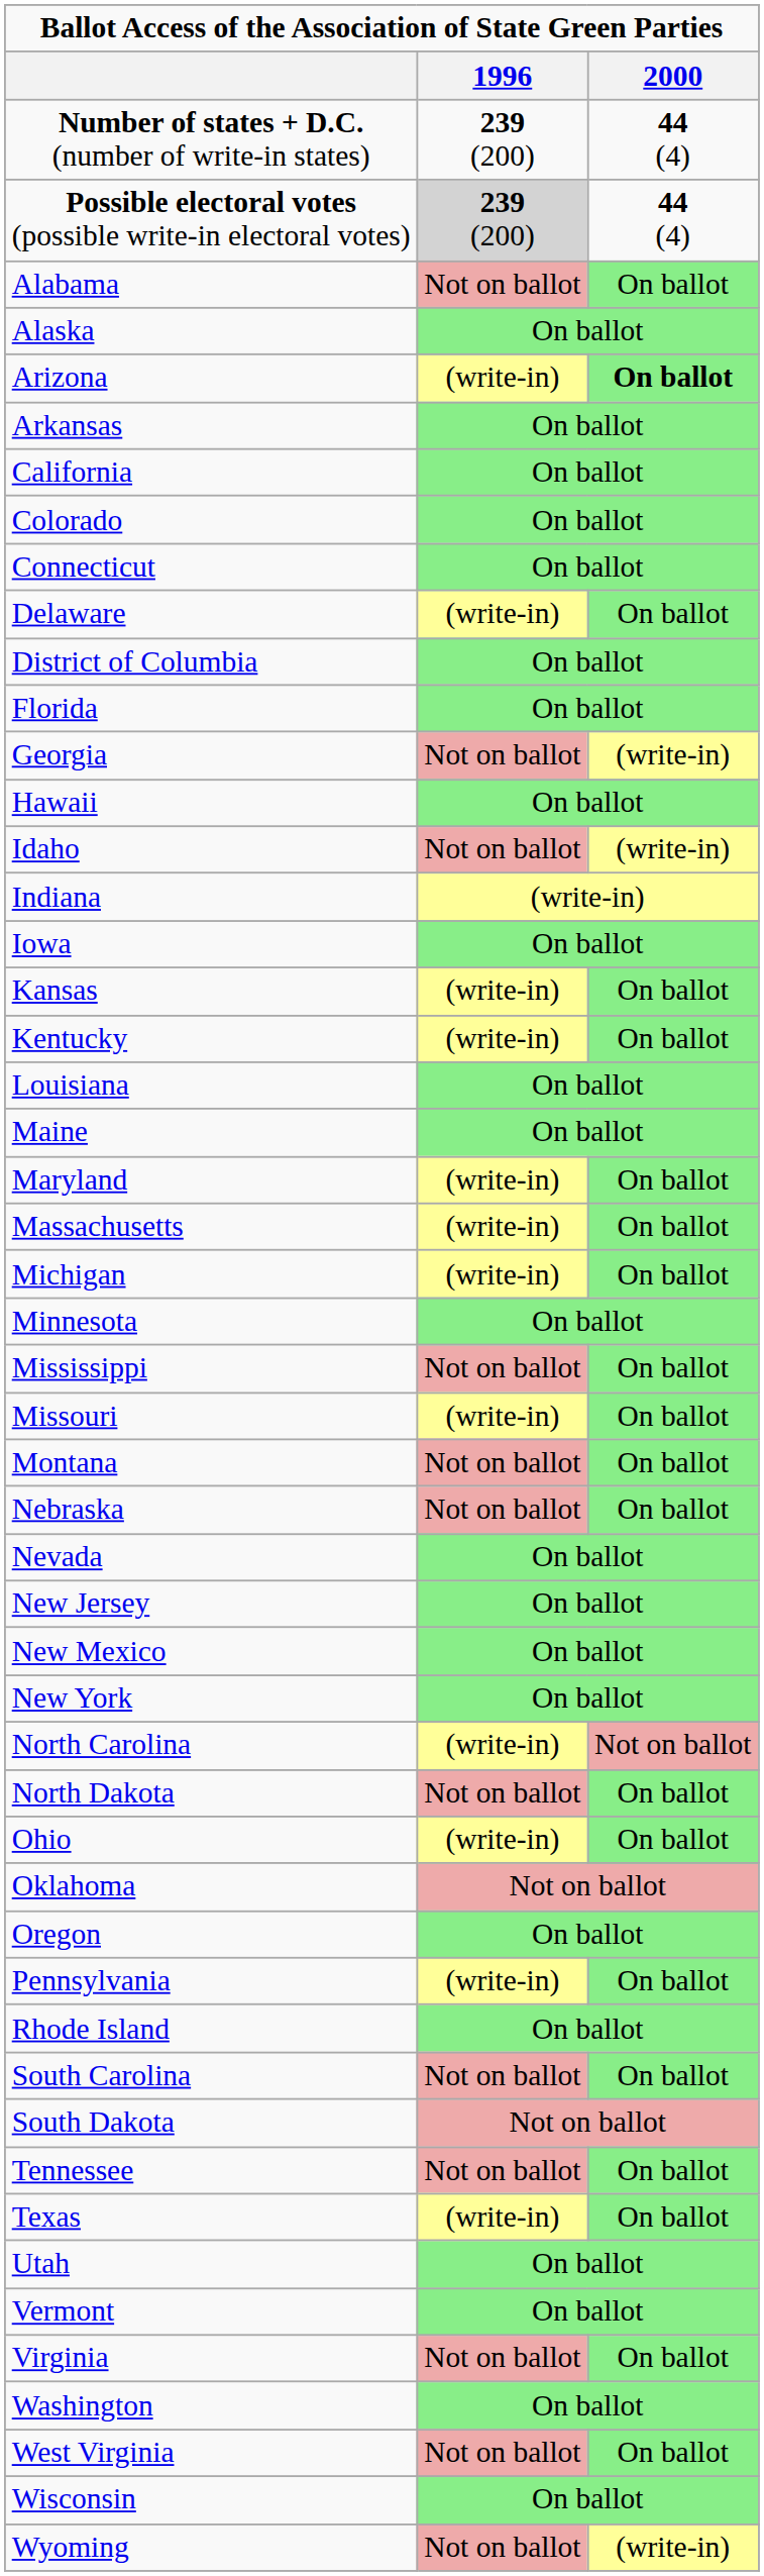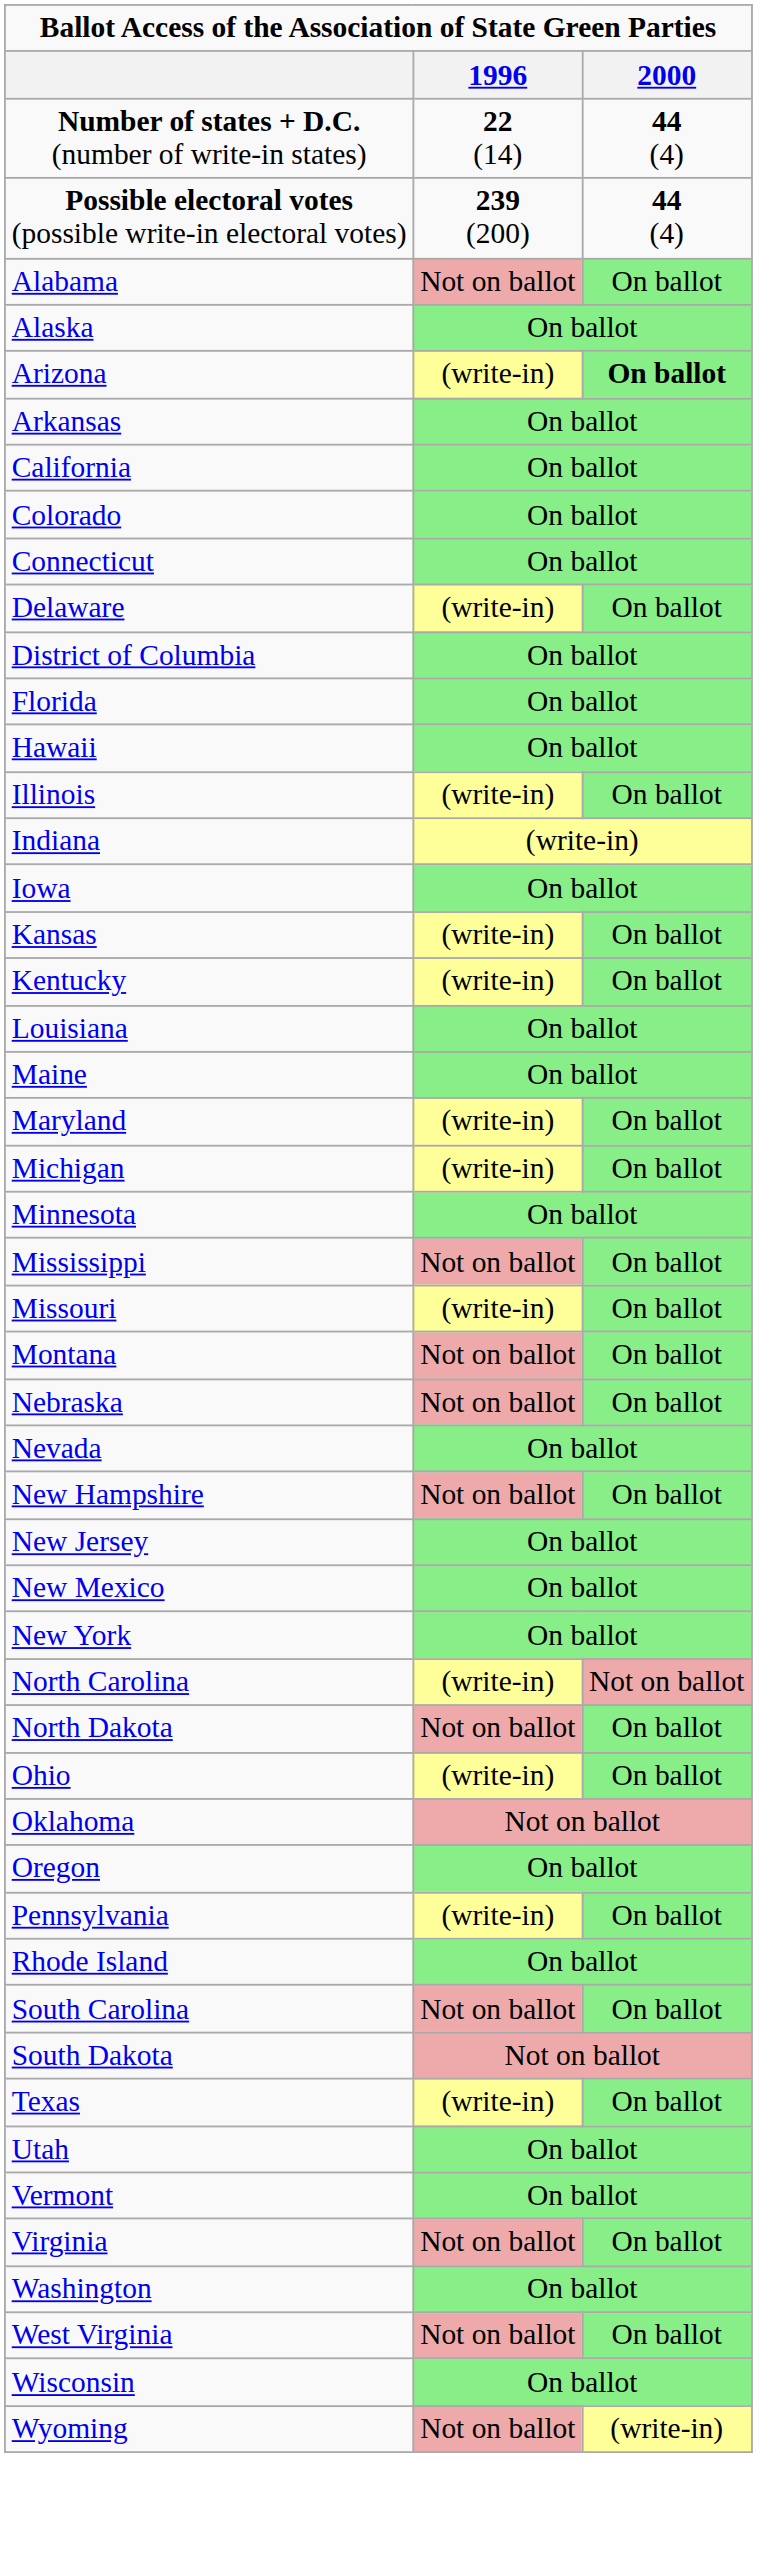 <table class=wikitable>
 <tr>
 <td style="text-align:center;" colspan="3"><strong>Ballot Access of the Association of State Green Parties</strong></td>
 </tr>
 <tr>
 <th></th>
 <th style="text-align:center;"><a href='#'>1996</a></th>
 <th style="text-align:center;"><a href='#'>2000</a></th>
 </tr>
 <tr>
 <td style="text-align:center;"><strong>Number of states + D.C.</strong><br>(number of write-in states)</td>
-<td style="text-align:center;"><strong>239</strong><br>(200)</td>
+<td style="text-align:center;"><strong>22</strong><br>(14)</td>
 <td style="text-align:center;"><strong>44</strong><br>(4)</td>
 </tr>
 <tr>
 <td style="text-align:center;"><strong>Possible electoral votes</strong><br>(possible write-in electoral votes)</td>
-<td style="background: lightgrey; text-align:center;"><strong>239</strong><br>(200)</td>
+<td style="text-align:center;"><strong>239</strong><br>(200)</td>
 <td style="text-align:center;"><strong>44</strong><br>(4)</td>
 </tr>
 <tr>
 <td><a href='#'>Alabama</a></td>
 <td style="text-align:center; background:#eaa;">Not on ballot</td>
 <td style="text-align:center; background:#88ee88;">On ballot</td>
 </tr>
 <tr>
 <td><a href='#'>Alaska</a></td>
 <td style="text-align:center; background:#88ee88;" colspan="2">On ballot</td>
 </tr>
 <tr>
 <td><a href='#'>Arizona</a></td>
 <td style="text-align:center; background:#ff9;">(write-in)</td>
 <td style="text-align:center; background:#88ee88;"><strong>On ballot</strong></td>
 </tr>
 <tr>
 <td><a href='#'>Arkansas</a></td>
 <td style="text-align:center; background:#88ee88;" colspan="2">On ballot</td>
 </tr>
 <tr>
 <td><a href='#'>California</a></td>
 <td style="text-align:center; background:#88ee88;" colspan="2">On ballot</td>
 </tr>
 <tr>
 <td><a href='#'>Colorado</a></td>
 <td style="text-align:center; background:#88ee88;" colspan="2">On ballot</td>
 </tr>
 <tr>
 <td><a href='#'>Connecticut</a></td>
 <td style="text-align:center; background:#88ee88;" colspan="2">On ballot</td>
 </tr>
 <tr>
 <td><a href='#'>Delaware</a></td>
 <td style="text-align:center; background:#ff9;">(write-in)</td>
 <td style="text-align:center; background:#88ee88;">On ballot</td>
 </tr>
 <tr>
 <td><a href='#'>District of Columbia</a></td>
 <td style="text-align:center; background:#88ee88;" colspan="2">On ballot</td>
 </tr>
 <tr>
 <td><a href='#'>Florida</a></td>
 <td style="text-align:center; background:#88ee88;" colspan="2">On ballot</td>
 </tr>
 <tr>
-<td><a href='#'>Georgia</a></td>
-<td style="text-align:center; background:#eaa;">Not on ballot</td>
-<td style="text-align:center; background:#ff9;">(write-in)</td>
-</tr>
-<tr>
 <td><a href='#'>Hawaii</a></td>
 <td style="text-align:center; background:#88ee88;" colspan="2">On ballot</td>
 </tr>
 <tr>
-<td><a href='#'>Idaho</a></td>
-<td style="text-align:center; background:#eaa;">Not on ballot</td>
+<td><a href='#'>Illinois</a></td>
 <td style="text-align:center; background:#ff9;">(write-in)</td>
+<td style="text-align:center; background:#88ee88;">On ballot</td>
 </tr>
 <tr>
 <td><a href='#'>Indiana</a></td>
 <td style="text-align:center; background:#ff9;" colspan="2">(write-in)</td>
 </tr>
 <tr>
 <td><a href='#'>Iowa</a></td>
 <td style="text-align:center; background:#88ee88;" colspan="2">On ballot</td>
 </tr>
 <tr>
 <td><a href='#'>Kansas</a></td>
 <td style="text-align:center; background:#ff9;">(write-in)</td>
 <td style="text-align:center; background:#88ee88;">On ballot</td>
 </tr>
 <tr>
 <td><a href='#'>Kentucky</a></td>
 <td style="text-align:center; background:#ff9;">(write-in)</td>
 <td style="text-align:center; background:#88ee88;">On ballot</td>
 </tr>
 <tr>
 <td><a href='#'>Louisiana</a></td>
 <td style="text-align:center; background:#88ee88;" colspan="2">On ballot</td>
 </tr>
 <tr>
 <td><a href='#'>Maine</a></td>
 <td style="text-align:center; background:#88ee88;" colspan="2">On ballot</td>
 </tr>
 <tr>
 <td><a href='#'>Maryland</a></td>
-<td style="text-align:center; background:#ff9;">(write-in)</td>
-<td style="text-align:center; background:#88ee88;">On ballot</td>
-</tr>
-<tr>
-<td><a href='#'>Massachusetts</a></td>
 <td style="text-align:center; background:#ff9;">(write-in)</td>
 <td style="text-align:center; background:#88ee88;">On ballot</td>
 </tr>
 <tr>
 <td><a href='#'>Michigan</a></td>
 <td style="text-align:center; background:#ff9;">(write-in)</td>
 <td style="text-align:center; background:#88ee88;">On ballot</td>
 </tr>
 <tr>
 <td><a href='#'>Minnesota</a></td>
 <td style="text-align:center; background:#88ee88;" colspan="2">On ballot</td>
 </tr>
 <tr>
 <td><a href='#'>Mississippi</a></td>
 <td style="text-align:center; background:#eaa;">Not on ballot</td>
 <td style="text-align:center; background:#88ee88;">On ballot</td>
 </tr>
 <tr>
 <td><a href='#'>Missouri</a></td>
 <td style="text-align:center; background:#ff9;">(write-in)</td>
 <td style="text-align:center; background:#88ee88;">On ballot</td>
 </tr>
 <tr>
 <td><a href='#'>Montana</a></td>
 <td style="text-align:center; background:#eaa;">Not on ballot</td>
 <td style="text-align:center; background:#88ee88;">On ballot</td>
 </tr>
 <tr>
 <td><a href='#'>Nebraska</a></td>
 <td style="text-align:center; background:#eaa;">Not on ballot</td>
 <td style="text-align:center; background:#88ee88;">On ballot</td>
 </tr>
 <tr>
 <td><a href='#'>Nevada</a></td>
 <td style="text-align:center; background:#88ee88;" colspan="2">On ballot</td>
+</tr>
+<tr>
+<td><a href='#'>New Hampshire</a></td>
+<td style="text-align:center; background:#eaa;">Not on ballot</td>
+<td style="text-align:center; background:#88ee88;">On ballot</td>
 </tr>
 <tr>
 <td><a href='#'>New Jersey</a></td>
 <td style="text-align:center; background:#88ee88;" colspan="2">On ballot</td>
 </tr>
 <tr>
 <td><a href='#'>New Mexico</a></td>
 <td style="text-align:center; background:#88ee88;" colspan="2">On ballot</td>
 </tr>
 <tr>
 <td><a href='#'>New York</a></td>
 <td style="text-align:center; background:#88ee88;" colspan="2">On ballot</td>
 </tr>
 <tr>
 <td><a href='#'>North Carolina</a></td>
 <td style="text-align:center; background:#ff9;">(write-in)</td>
 <td style="text-align:center; background:#eaa;">Not on ballot</td>
 </tr>
 <tr>
 <td><a href='#'>North Dakota</a></td>
 <td style="text-align:center; background:#eaa;">Not on ballot</td>
 <td style="text-align:center; background:#88ee88;">On ballot</td>
 </tr>
 <tr>
 <td><a href='#'>Ohio</a></td>
 <td style="text-align:center; background:#ff9;">(write-in)</td>
 <td style="text-align:center; background:#88ee88;">On ballot</td>
 </tr>
 <tr>
 <td><a href='#'>Oklahoma</a></td>
 <td style="text-align:center; background:#eaa;" colspan="2">Not on ballot</td>
 </tr>
 <tr>
 <td><a href='#'>Oregon</a></td>
 <td style="text-align:center; background:#88ee88;" colspan="2">On ballot</td>
 </tr>
 <tr>
 <td><a href='#'>Pennsylvania</a></td>
 <td style="text-align:center; background:#ff9;">(write-in)</td>
 <td style="text-align:center; background:#88ee88;">On ballot</td>
 </tr>
 <tr>
 <td><a href='#'>Rhode Island</a></td>
 <td style="text-align:center; background:#88ee88;" colspan="2">On ballot</td>
 </tr>
 <tr>
 <td><a href='#'>South Carolina</a></td>
 <td style="text-align:center; background:#eaa;">Not on ballot</td>
 <td style="text-align:center; background:#88ee88;">On ballot</td>
 </tr>
 <tr>
 <td><a href='#'>South Dakota</a></td>
 <td style="text-align:center; background:#eaa;" colspan="2">Not on ballot</td>
 </tr>
 <tr>
-<td><a href='#'>Tennessee</a></td>
-<td style="text-align:center; background:#eaa;">Not on ballot</td>
-<td style="text-align:center; background:#88ee88;">On ballot</td>
-</tr>
-<tr>
 <td><a href='#'>Texas</a></td>
 <td style="text-align:center; background:#ff9;">(write-in)</td>
 <td style="text-align:center; background:#88ee88;">On ballot</td>
 </tr>
 <tr>
 <td><a href='#'>Utah</a></td>
 <td style="text-align:center; background:#88ee88;" colspan="2">On ballot</td>
 </tr>
 <tr>
 <td><a href='#'>Vermont</a></td>
 <td style="text-align:center; background:#88ee88;" colspan="2">On ballot</td>
 </tr>
 <tr>
 <td><a href='#'>Virginia</a></td>
 <td style="text-align:center; background:#eaa;">Not on ballot</td>
 <td style="text-align:center; background:#88ee88;">On ballot</td>
 </tr>
 <tr>
 <td><a href='#'>Washington</a></td>
 <td style="text-align:center; background:#88ee88;" colspan="2">On ballot</td>
 </tr>
 <tr>
 <td><a href='#'>West Virginia</a></td>
 <td style="text-align:center; background:#eaa;">Not on ballot</td>
 <td style="text-align:center; background:#88ee88;">On ballot</td>
 </tr>
 <tr>
 <td><a href='#'>Wisconsin</a></td>
 <td style="text-align:center; background:#88ee88;" colspan="2">On ballot</td>
 </tr>
 <tr>
 <td><a href='#'>Wyoming</a></td>
 <td style="text-align:center; background:#eaa;">Not on ballot</td>
 <td style="text-align:center; background:#ff9;">(write-in)</td>
 </tr>
 </table>
